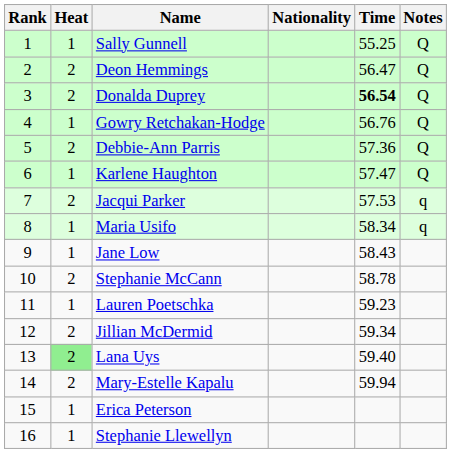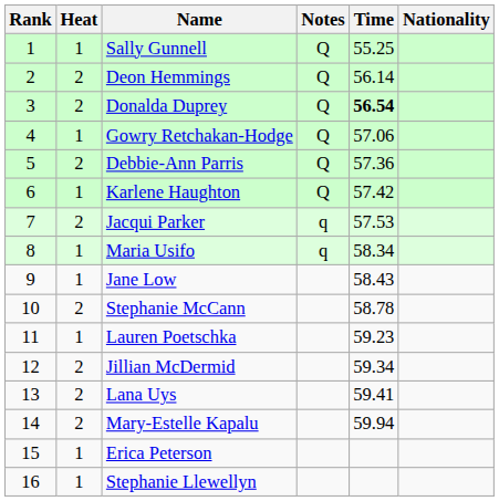 <table class="wikitable sortable" style="text-align:center">
 <tr>
 <th>Rank</th>
 <th>Heat</th>
 <th>Name</th>
+<th>Notes</th>
+<th>Time</th>
 <th>Nationality</th>
-<th>Time</th>
-<th>Notes</th>
 </tr>
 <tr bgcolor=ccffcc>
 <td>1</td>
 <td>1</td>
 <td align=left><a href='#'>Sally Gunnell</a></td>
+<td>Q</td>
+<td>55.25</td>
 <td align=left></td>
-<td>55.25</td>
-<td>Q</td>
 </tr>
 <tr bgcolor=ccffcc>
 <td>2</td>
 <td>2</td>
 <td align=left><a href='#'>Deon Hemmings</a></td>
+<td>Q</td>
+<td>56.14</td>
 <td align=left></td>
-<td>56.47</td>
-<td>Q</td>
 </tr>
 <tr bgcolor=ccffcc>
 <td>3</td>
 <td>2</td>
 <td align=left><a href='#'>Donalda Duprey</a></td>
+<td>Q</td>
+<td><strong>56.54</strong></td>
 <td align=left></td>
-<td><strong>56.54</strong></td>
-<td>Q</td>
 </tr>
 <tr bgcolor=ccffcc>
 <td>4</td>
 <td>1</td>
 <td align=left><a href='#'>Gowry Retchakan-Hodge</a></td>
+<td>Q</td>
+<td>57.06</td>
 <td align=left></td>
-<td>56.76</td>
-<td>Q</td>
 </tr>
 <tr bgcolor=ccffcc>
 <td>5</td>
 <td>2</td>
 <td align=left><a href='#'>Debbie-Ann Parris</a></td>
+<td>Q</td>
+<td>57.36</td>
 <td align=left></td>
-<td>57.36</td>
-<td>Q</td>
 </tr>
 <tr bgcolor=ccffcc>
 <td>6</td>
 <td>1</td>
 <td align=left><a href='#'>Karlene Haughton</a></td>
+<td>Q</td>
+<td>57.42</td>
 <td align=left></td>
-<td>57.47</td>
-<td>Q</td>
 </tr>
 <tr bgcolor=ddffdd>
 <td>7</td>
 <td>2</td>
 <td align=left><a href='#'>Jacqui Parker</a></td>
+<td>q</td>
+<td>57.53</td>
 <td align=left></td>
-<td>57.53</td>
-<td>q</td>
 </tr>
 <tr bgcolor=ddffdd>
 <td>8</td>
 <td>1</td>
 <td align=left><a href='#'>Maria Usifo</a></td>
+<td>q</td>
+<td>58.34</td>
 <td align=left></td>
-<td>58.34</td>
-<td>q</td>
 </tr>
 <tr>
 <td>9</td>
 <td>1</td>
 <td align=left><a href='#'>Jane Low</a></td>
+<td></td>
+<td>58.43</td>
 <td align=left></td>
-<td>58.43</td>
-<td></td>
 </tr>
 <tr>
 <td>10</td>
 <td>2</td>
 <td align=left><a href='#'>Stephanie McCann</a></td>
+<td></td>
+<td>58.78</td>
 <td align=left></td>
-<td>58.78</td>
-<td></td>
 </tr>
 <tr>
 <td>11</td>
 <td>1</td>
 <td align=left><a href='#'>Lauren Poetschka</a></td>
+<td></td>
+<td>59.23</td>
 <td align=left></td>
-<td>59.23</td>
-<td></td>
 </tr>
 <tr>
 <td>12</td>
 <td>2</td>
 <td align=left><a href='#'>Jillian McDermid</a></td>
+<td></td>
+<td>59.34</td>
 <td align=left></td>
-<td>59.34</td>
-<td></td>
 </tr>
 <tr>
 <td>13</td>
-<td style="background: lightgreen;">2</td>
+<td>2</td>
 <td align=left><a href='#'>Lana Uys</a></td>
+<td></td>
+<td>59.41</td>
 <td align=left></td>
-<td>59.40</td>
-<td></td>
 </tr>
 <tr>
 <td>14</td>
 <td>2</td>
 <td align=left><a href='#'>Mary-Estelle Kapalu</a></td>
+<td></td>
+<td>59.94</td>
 <td align=left></td>
-<td>59.94</td>
-<td></td>
 </tr>
 <tr>
 <td>15</td>
 <td>1</td>
 <td align=left><a href='#'>Erica Peterson</a></td>
-<td align=left></td>
 <td></td>
 <td></td>
+<td align=left></td>
 </tr>
 <tr>
 <td>16</td>
 <td>1</td>
 <td align=left><a href='#'>Stephanie Llewellyn</a></td>
-<td align=left></td>
 <td></td>
 <td></td>
+<td align=left></td>
 </tr>
 </table>
